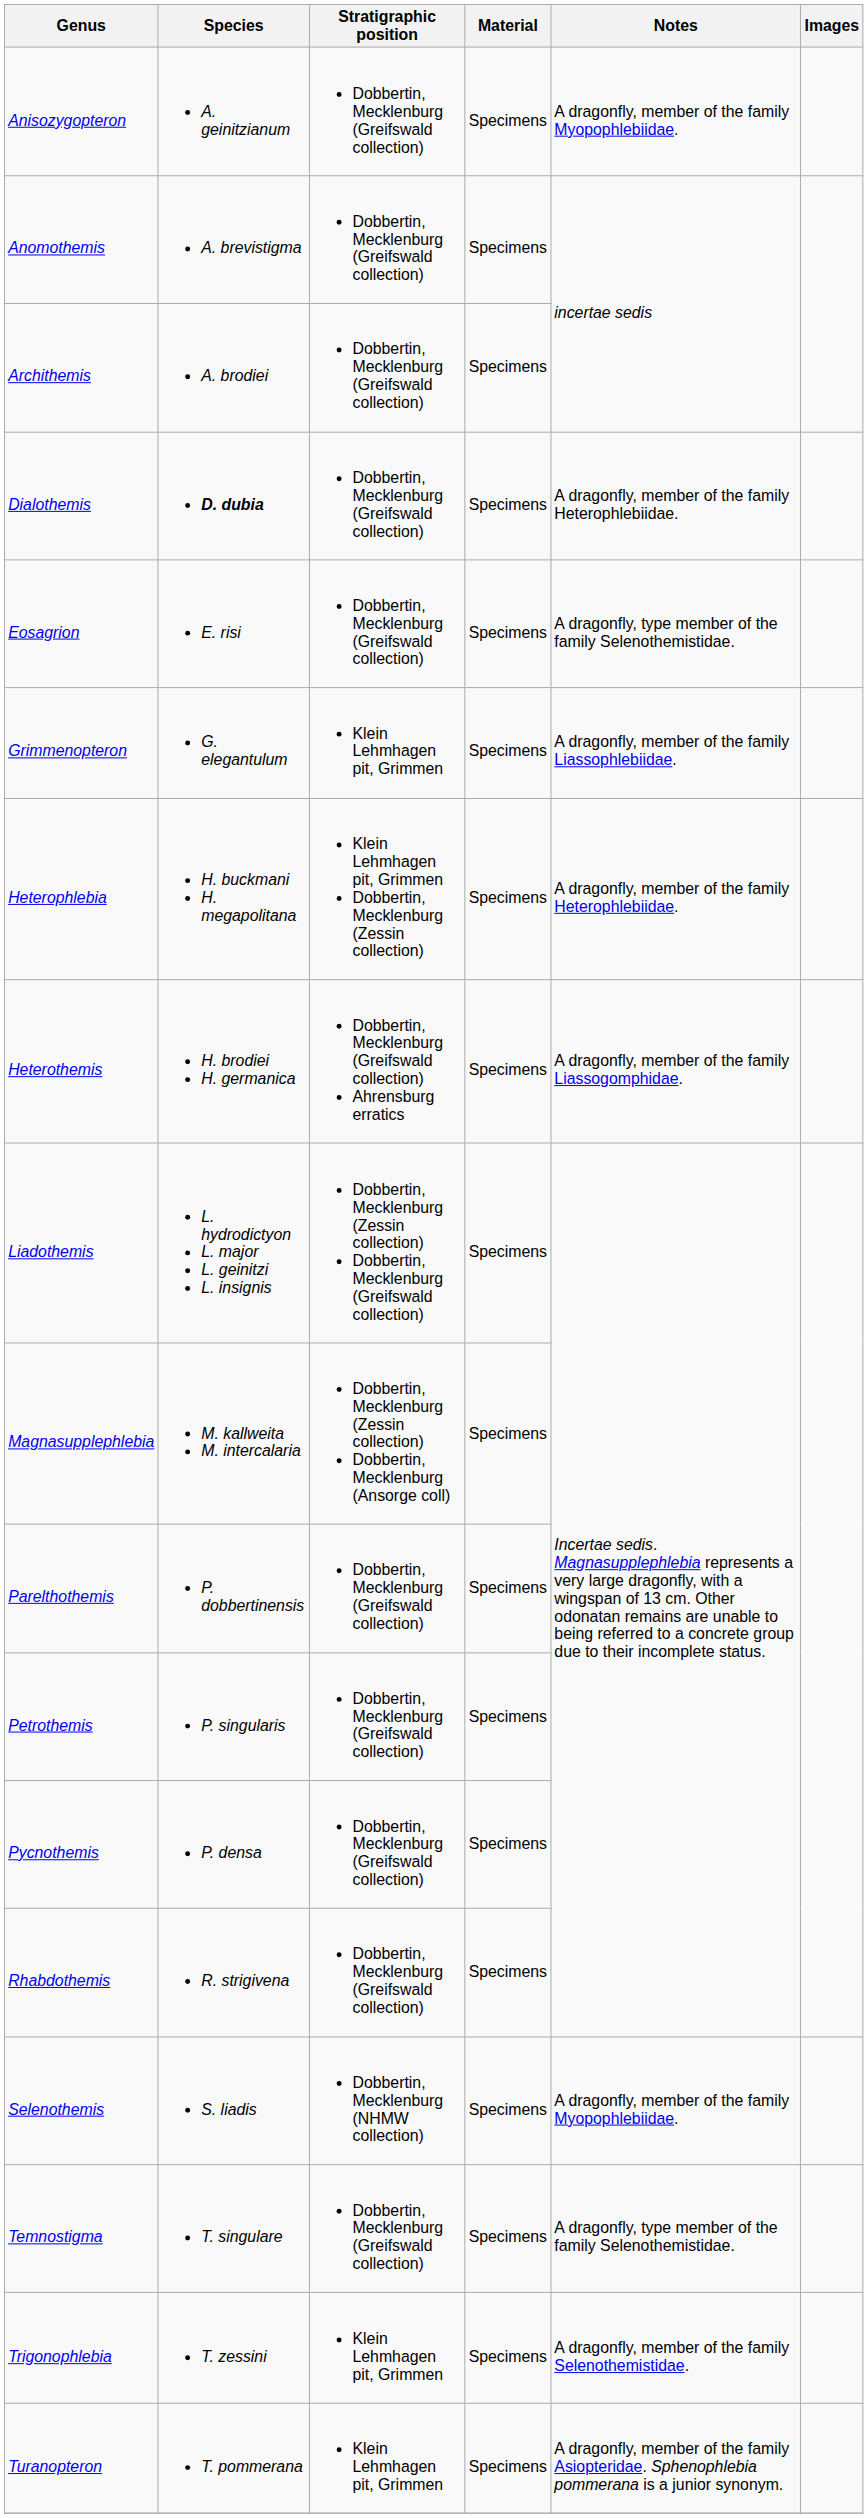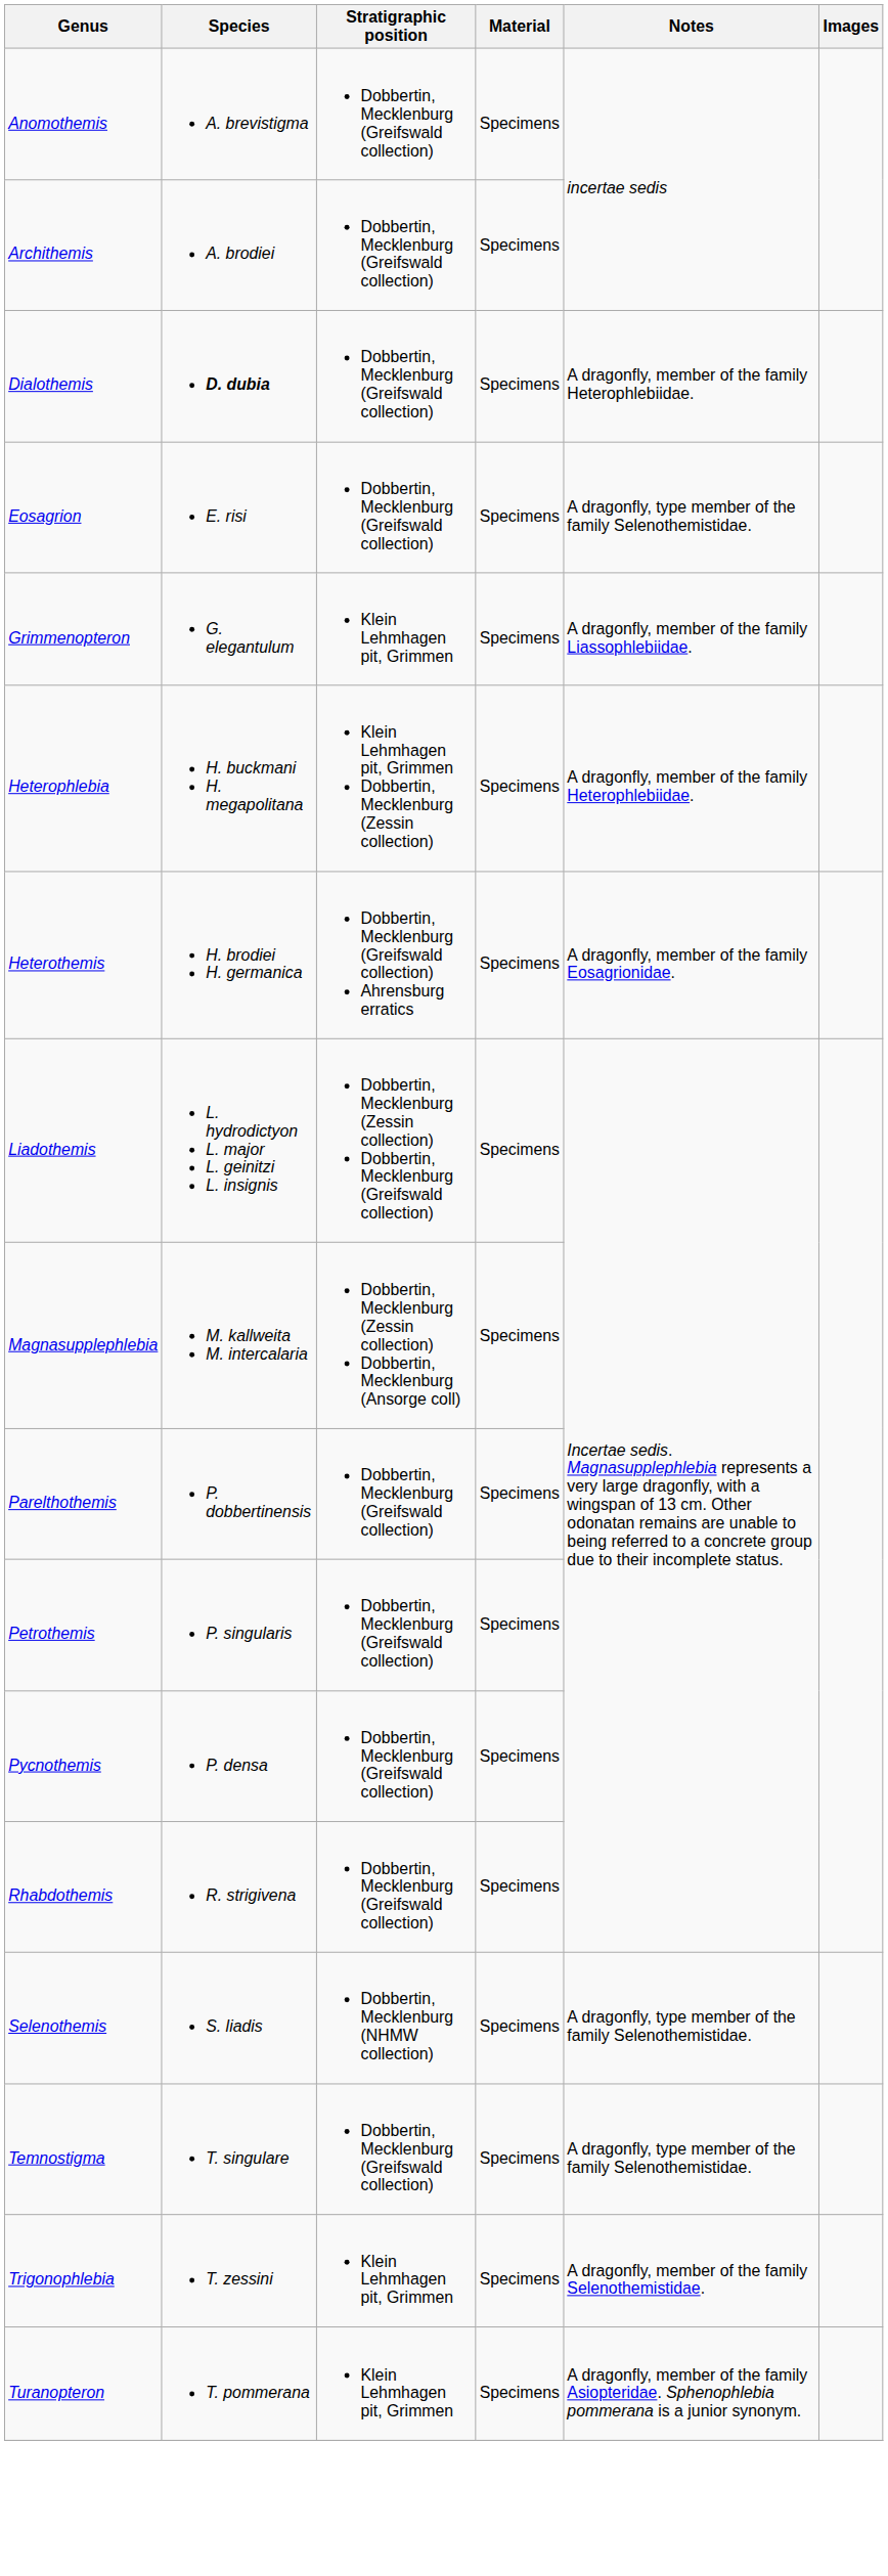 <table class = "wikitable">
 <tr>
 <th>Genus</th>
 <th>Species</th>
 <th>Stratigraphic position</th>
 <th>Material</th>
 <th>Notes</th>
 <th>Images</th>
-</tr>
-<tr>
-<td><br><em><a href='#'>Anisozygopteron</a></em></td>
-<td><br><ul><li><em>A. geinitzianum</em></li></ul></td>
-<td><br><ul><li>Dobbertin, Mecklenburg (Greifswald collection)</li></ul></td>
-<td><br>Specimens</td>
-<td><br>A dragonfly, member of the family <a href='#'>Myopophlebiidae</a>.</td>
-<td></td>
 </tr>
 <tr>
 <td><br><em><a href='#'>Anomothemis</a></em></td>
 <td><br><ul><li><em>A. brevistigma</em></li></ul></td>
 <td><br><ul><li>Dobbertin, Mecklenburg (Greifswald collection)</li></ul></td>
 <td><br>Specimens</td>
 <td rowspan="2"><br><em>incertae sedis</em></td>
 <td rowspan="2"></td>
 </tr>
 <tr>
 <td><br><em><a href='#'>Archithemis</a></em></td>
 <td><br><ul><li><em>A. brodiei</em></li></ul></td>
 <td><br><ul><li>Dobbertin, Mecklenburg (Greifswald collection)</li></ul></td>
 <td>Specimens</td>
 </tr>
 <tr>
 <td><br><em><a href='#'>Dialothemis</a></em></td>
 <td><strong><br><ul><li><em>D. dubia</em></li></ul></strong></td>
 <td><br><ul><li>Dobbertin, Mecklenburg (Greifswald collection)</li></ul></td>
 <td><br>Specimens</td>
 <td><br>A dragonfly, member of the family Heterophlebiidae.</td>
 <td></td>
 </tr>
 <tr>
 <td><br><em><a href='#'>Eosagrion</a></em></td>
 <td><br><ul><li><em>E. risi</em></li></ul></td>
 <td><br><ul><li>Dobbertin, Mecklenburg (Greifswald collection)</li></ul></td>
 <td><br>Specimens</td>
 <td><br>A dragonfly, type member of the family Selenothemistidae.</td>
 <td></td>
 </tr>
 <tr>
 <td><br><em><a href='#'>Grimmenopteron</a></em></td>
 <td><br><ul><li><em>G. elegantulum</em></li></ul></td>
 <td><br><ul><li>Klein Lehmhagen pit, Grimmen</li></ul></td>
 <td><br>Specimens</td>
 <td><br>A dragonfly, member of the family <a href='#'>Liassophlebiidae</a>.</td>
 <td></td>
 </tr>
 <tr>
 <td><br><em><a href='#'>Heterophlebia</a></em></td>
 <td><br><ul><li><em>H. buckmani</em></li><li><em>H. megapolitana</em></li></ul></td>
 <td><br><ul><li>Klein Lehmhagen pit, Grimmen</li><li>Dobbertin, Mecklenburg (Zessin collection)</li></ul></td>
 <td><br>Specimens</td>
 <td><br>A dragonfly, member of the family <a href='#'>Heterophlebiidae</a>.</td>
 <td></td>
 </tr>
 <tr>
 <td><br><em><a href='#'>Heterothemis</a></em></td>
 <td><br><ul><li><em>H. brodiei</em></li><li><em>H. germanica</em></li></ul></td>
 <td><br><ul><li>Dobbertin, Mecklenburg (Greifswald collection)</li><li>Ahrensburg erratics</li></ul></td>
 <td><br>Specimens</td>
-<td><br>A dragonfly, member of the family <a href='#'>Liassogomphidae</a>.</td>
+<td><br>A dragonfly, member of the family <a href='#'>Eosagrionidae</a>.</td>
 <td></td>
 </tr>
 <tr>
 <td><br><em><a href='#'>Liadothemis</a></em></td>
 <td><br><ul><li><em>L. hydrodictyon</em></li><li><em>L. major</em></li><li><em>L. geinitzi</em></li><li><em>L. insignis</em></li></ul></td>
 <td><br><ul><li>Dobbertin, Mecklenburg (Zessin collection)</li><li>Dobbertin, Mecklenburg (Greifswald collection)</li></ul></td>
 <td><br>Specimens</td>
 <td rowspan="6"><br><em>Incertae sedis</em>. <em><a href='#'>Magnasupplephlebia</a></em> represents a very large dragonfly, with a wingspan of 13 cm. Other odonatan remains are unable to being referred to a concrete group due to their incomplete status.</td>
 <td rowspan="6"></td>
 </tr>
 <tr>
 <td><br><em><a href='#'>Magnasupplephlebia</a></em></td>
 <td><br><ul><li><em>M. kallweita</em></li><li><em>M. intercalaria</em></li></ul></td>
 <td><br><ul><li>Dobbertin, Mecklenburg (Zessin collection)</li><li>Dobbertin, Mecklenburg (Ansorge coll)</li></ul></td>
 <td>Specimens</td>
 </tr>
 <tr>
 <td><br><em><a href='#'>Parelthothemis</a></em></td>
 <td><br><ul><li><em>P. dobbertinensis</em></li></ul></td>
 <td><br><ul><li>Dobbertin, Mecklenburg (Greifswald collection)</li></ul></td>
 <td>Specimens</td>
 </tr>
 <tr>
 <td><br><em><a href='#'>Petrothemis</a></em></td>
 <td><br><ul><li><em>P. singularis</em></li></ul></td>
 <td><br><ul><li>Dobbertin, Mecklenburg (Greifswald collection)</li></ul></td>
 <td>Specimens</td>
 </tr>
 <tr>
 <td><br><em><a href='#'>Pycnothemis</a></em></td>
 <td><br><ul><li><em>P. densa</em></li></ul></td>
 <td><br><ul><li>Dobbertin, Mecklenburg (Greifswald collection)</li></ul></td>
 <td>Specimens</td>
 </tr>
 <tr>
 <td><br><em><a href='#'>Rhabdothemis</a></em></td>
 <td><br><ul><li><em>R. strigivena</em></li></ul></td>
 <td><br><ul><li>Dobbertin, Mecklenburg (Greifswald collection)</li></ul></td>
 <td>Specimens</td>
 </tr>
 <tr>
 <td><br><em><a href='#'>Selenothemis</a></em></td>
 <td><br><ul><li><em>S. liadis</em></li></ul></td>
 <td><br><ul><li>Dobbertin, Mecklenburg (NHMW collection)</li></ul></td>
 <td><br>Specimens</td>
-<td><br>A dragonfly, member of the family <a href='#'>Myopophlebiidae</a>.</td>
+<td><br>A dragonfly, type member of the family Selenothemistidae.</td>
 <td></td>
 </tr>
 <tr>
 <td><br><em><a href='#'>Temnostigma</a></em></td>
 <td><br><ul><li><em>T. singulare</em></li></ul></td>
 <td><br><ul><li>Dobbertin, Mecklenburg (Greifswald collection)</li></ul></td>
 <td><br>Specimens</td>
 <td><br>A dragonfly, type member of the family Selenothemistidae.</td>
 <td></td>
 </tr>
 <tr>
 <td><br><em><a href='#'>Trigonophlebia</a></em></td>
 <td><br><ul><li><em>T. zessini</em></li></ul></td>
 <td><br><ul><li>Klein Lehmhagen pit, Grimmen</li></ul></td>
 <td><br>Specimens</td>
 <td><br>A dragonfly, member of the family <a href='#'>Selenothemistidae</a>.</td>
 <td></td>
 </tr>
 <tr>
 <td><br><em><a href='#'>Turanopteron</a></em></td>
 <td><br><ul><li><em>T. pommerana</em></li></ul></td>
 <td><br><ul><li>Klein Lehmhagen pit, Grimmen</li></ul></td>
 <td><br>Specimens</td>
 <td><br>A dragonfly, member of the family <a href='#'>Asiopteridae</a>. <em>Sphenophlebia pommerana</em> is a junior synonym.</td>
 <td></td>
 </tr>
 <tr>
 </tr>
 </table>
